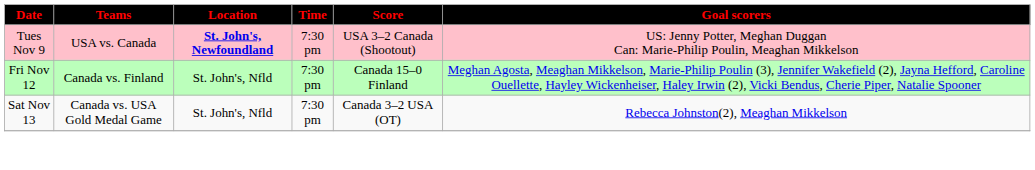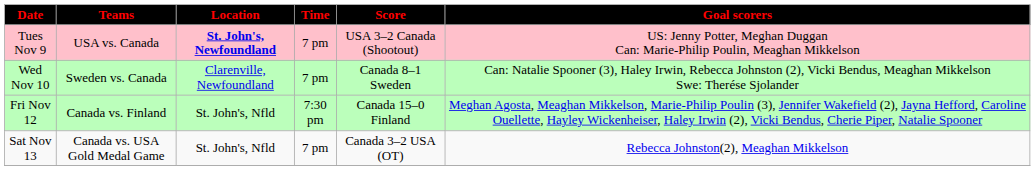 <table class="wikitable" style="width:80%;">
 <tr style="text-align:center; background:black; color:red;">
 <td><strong>Date</strong></td>
 <td><strong>Teams</strong></td>
 <td><strong>Location</strong></td>
 <td><strong>Time</strong></td>
 <td><strong>Score</strong></td>
 <td><strong>Goal scorers</strong></td>
 </tr>
 <tr style="text-align:center;" bgcolor="pink">
 <td>Tues Nov 9</td>
 <td>USA vs. Canada</td>
 <td><strong><a href='#'>St. John's, Newfoundland</a></strong></td>
-<td>7:30 pm</td>
+<td>7 pm</td>
 <td>USA 3–2 Canada (Shootout)</td>
 <td>US: Jenny Potter, Meghan Duggan <br> Can: Marie-Philip Poulin, Meaghan Mikkelson</td>
+</tr>
+<tr style="text-align:center;" bgcolor="bbffbb">
+<td>Wed Nov 10</td>
+<td>Sweden vs. Canada</td>
+<td><a href='#'>Clarenville, Newfoundland</a></td>
+<td>7 pm</td>
+<td>Canada 8–1 Sweden </td>
+<td>Can: Natalie Spooner (3), Haley Irwin, Rebecca Johnston (2), Vicki Bendus, Meaghan Mikkelson <br>Swe: Therése Sjolander</td>
 </tr>
 <tr style="text-align:center;" bgcolor="bbffbb">
 <td>Fri Nov 12</td>
 <td>Canada vs. Finland</td>
 <td>St. John's, Nfld</td>
 <td>7:30 pm</td>
 <td>Canada 15–0 Finland </td>
 <td><a href='#'>Meghan Agosta</a>, <a href='#'>Meaghan Mikkelson</a>, <a href='#'>Marie-Philip Poulin</a> (3), <a href='#'>Jennifer Wakefield</a> (2), <a href='#'>Jayna Hefford</a>, <a href='#'>Caroline Ouellette</a>, <a href='#'>Hayley Wickenheiser</a>, <a href='#'>Haley Irwin</a> (2), <a href='#'>Vicki Bendus</a>, <a href='#'>Cherie Piper</a>, <a href='#'>Natalie Spooner</a></td>
 </tr>
 <tr style="text-align:center;" bgcolor="">
 <td>Sat Nov 13</td>
 <td>Canada vs. USA Gold Medal Game</td>
 <td>St. John's, Nfld</td>
-<td>7:30 pm</td>
+<td>7 pm</td>
 <td>Canada 3–2 USA (OT) </td>
 <td><a href='#'>Rebecca Johnston</a>(2), <a href='#'>Meaghan Mikkelson</a></td>
 </tr>
 <tr style="text-align:center;" bgcolor="">
 </tr>
 </table>
